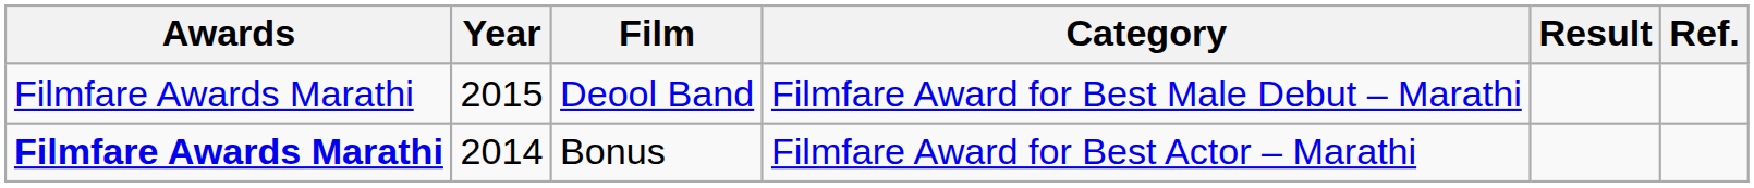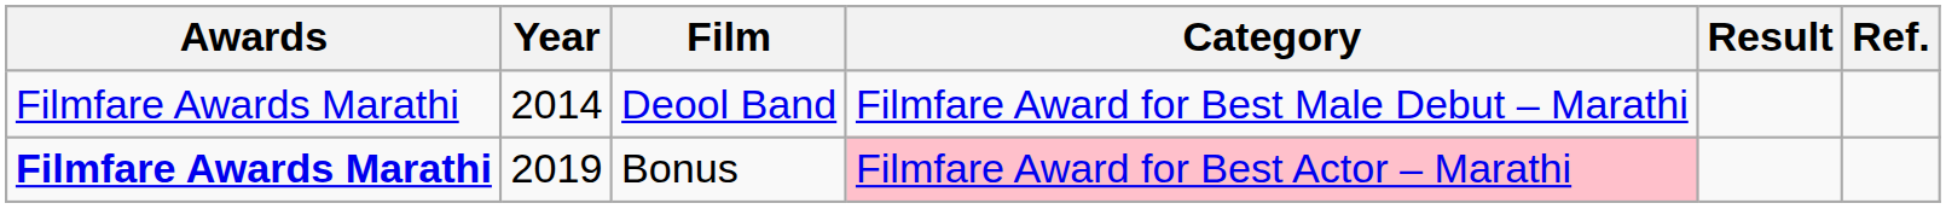 <table class= "wikitable sortable">
 <tr>
 <th>Awards</th>
 <th>Year</th>
 <th>Film</th>
 <th>Category</th>
 <th>Result</th>
 <th>Ref.</th>
 </tr>
 <tr>
 <td><a href='#'>Filmfare Awards Marathi</a></td>
-<td>2015</td>
+<td>2014</td>
 <td><a href='#'>Deool Band</a></td>
 <td><a href='#'>Filmfare Award for Best Male Debut – Marathi</a></td>
 <td></td>
 <td></td>
 </tr>
 <tr>
 <td><strong><a href='#'>Filmfare Awards Marathi</a></strong></td>
-<td>2014</td>
+<td>2019</td>
 <td>Bonus</td>
-<td><a href='#'>Filmfare Award for Best Actor – Marathi</a></td>
+<td style="background: pink;"><a href='#'>Filmfare Award for Best Actor – Marathi</a></td>
 <td></td>
 <td></td>
 </tr>
 </table>
